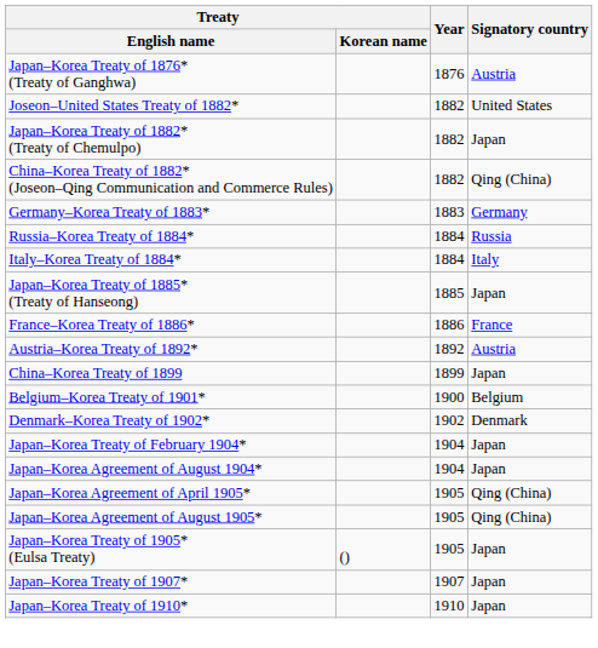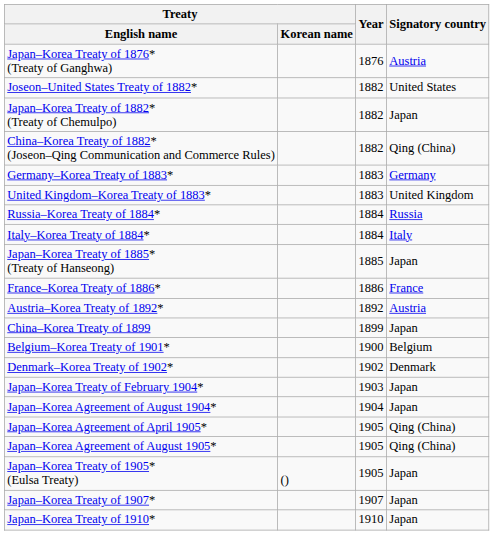 <table class="wikitable">
 <tr>
 <th colspan="2">Treaty</th>
 <th rowspan="2">Year</th>
 <th rowspan="2">Signatory country</th>
 </tr>
 <tr>
 <th>English name</th>
 <th>Korean name</th>
 </tr>
 <tr>
 <td><a href='#'>Japan–Korea Treaty of 1876</a>*<br>(Treaty of Ganghwa)</td>
 <td></td>
 <td>1876</td>
 <td><a href='#'>Austria</a></td>
 </tr>
 <tr>
 <td><a href='#'>Joseon–United States Treaty of 1882</a>*</td>
 <td></td>
 <td>1882</td>
 <td>United States</td>
 </tr>
 <tr>
 <td><a href='#'>Japan–Korea Treaty of 1882</a>*<br>(Treaty of Chemulpo)</td>
 <td></td>
 <td>1882</td>
 <td>Japan</td>
 </tr>
 <tr>
 <td><a href='#'>China–Korea Treaty of 1882</a>*<br>(Joseon–Qing Communication and Commerce Rules)</td>
 <td></td>
 <td>1882</td>
 <td>Qing (China)</td>
 </tr>
 <tr>
 <td><a href='#'>Germany–Korea Treaty of 1883</a>*</td>
 <td></td>
 <td>1883</td>
 <td><a href='#'>Germany</a></td>
+</tr>
+<tr>
+<td><a href='#'>United Kingdom–Korea Treaty of 1883</a>*</td>
+<td></td>
+<td>1883</td>
+<td>United Kingdom</td>
 </tr>
 <tr>
 <td><a href='#'>Russia–Korea Treaty of 1884</a>*</td>
 <td></td>
 <td>1884</td>
 <td><a href='#'>Russia</a></td>
 </tr>
 <tr>
 <td><a href='#'>Italy–Korea Treaty of 1884</a>*</td>
 <td></td>
 <td>1884</td>
 <td><a href='#'>Italy</a></td>
 </tr>
 <tr>
 <td><a href='#'>Japan–Korea Treaty of 1885</a>*<br>(Treaty of Hanseong)</td>
 <td></td>
 <td>1885</td>
 <td>Japan</td>
 </tr>
 <tr>
 <td><a href='#'>France–Korea Treaty of 1886</a>*</td>
 <td></td>
 <td>1886</td>
 <td><a href='#'>France</a></td>
 </tr>
 <tr>
 <td><a href='#'>Austria–Korea Treaty of 1892</a>*</td>
 <td></td>
 <td>1892</td>
 <td><a href='#'>Austria</a></td>
 </tr>
 <tr>
 <td><a href='#'>China–Korea Treaty of 1899</a></td>
 <td></td>
 <td>1899</td>
 <td>Japan</td>
 </tr>
 <tr>
 <td><a href='#'>Belgium–Korea Treaty of 1901</a>*</td>
 <td></td>
 <td>1900</td>
 <td>Belgium</td>
 </tr>
 <tr>
 <td><a href='#'>Denmark–Korea Treaty of 1902</a>*</td>
 <td></td>
 <td>1902</td>
 <td>Denmark</td>
 </tr>
 <tr>
 <td><a href='#'>Japan–Korea Treaty of February 1904</a>*</td>
 <td></td>
-<td>1904</td>
+<td>1903</td>
 <td>Japan</td>
 </tr>
 <tr>
 <td><a href='#'>Japan–Korea Agreement of August 1904</a>*</td>
 <td></td>
 <td>1904</td>
 <td>Japan</td>
 </tr>
 <tr>
 <td><a href='#'>Japan–Korea Agreement of April 1905</a>*</td>
 <td></td>
 <td>1905</td>
 <td>Qing (China)</td>
 </tr>
 <tr>
 <td><a href='#'>Japan–Korea Agreement of August 1905</a>*</td>
 <td></td>
 <td>1905</td>
 <td>Qing (China)</td>
 </tr>
 <tr>
 <td><a href='#'>Japan–Korea Treaty of 1905</a>*<br>(Eulsa Treaty)</td>
 <td><br>()</td>
 <td>1905</td>
 <td>Japan</td>
 </tr>
 <tr>
 <td><a href='#'>Japan–Korea Treaty of 1907</a>*</td>
 <td></td>
 <td>1907</td>
 <td>Japan</td>
 </tr>
 <tr>
 <td><a href='#'>Japan–Korea Treaty of 1910</a>*</td>
 <td></td>
 <td>1910</td>
 <td>Japan</td>
 </tr>
 </table>
